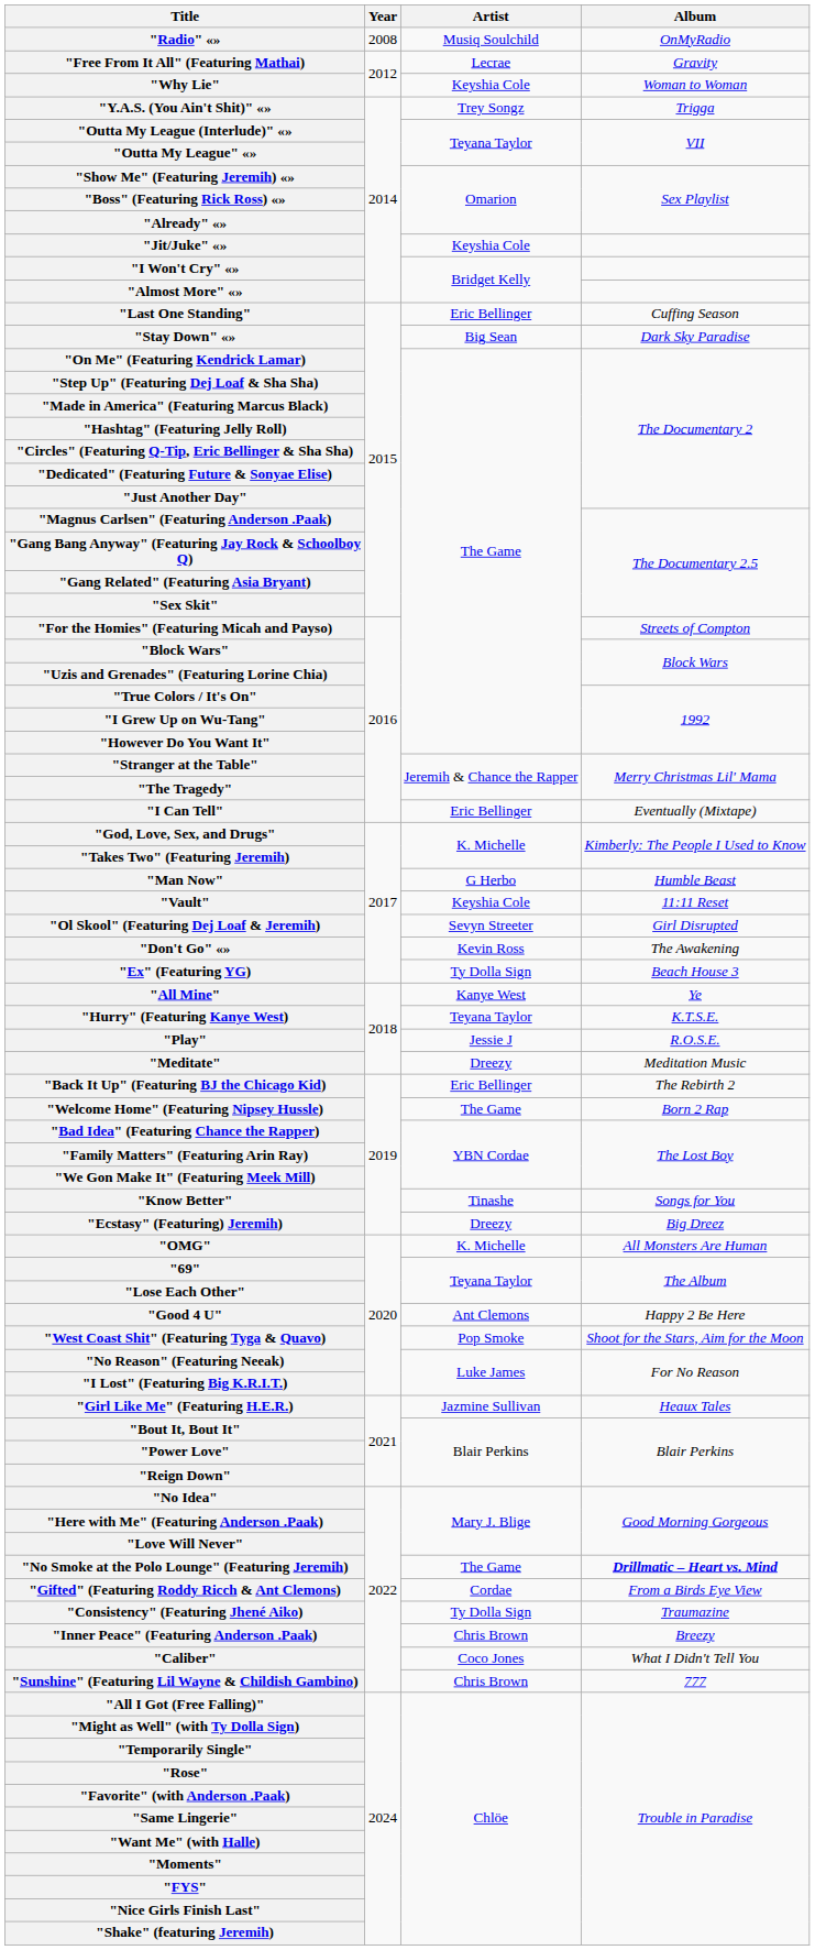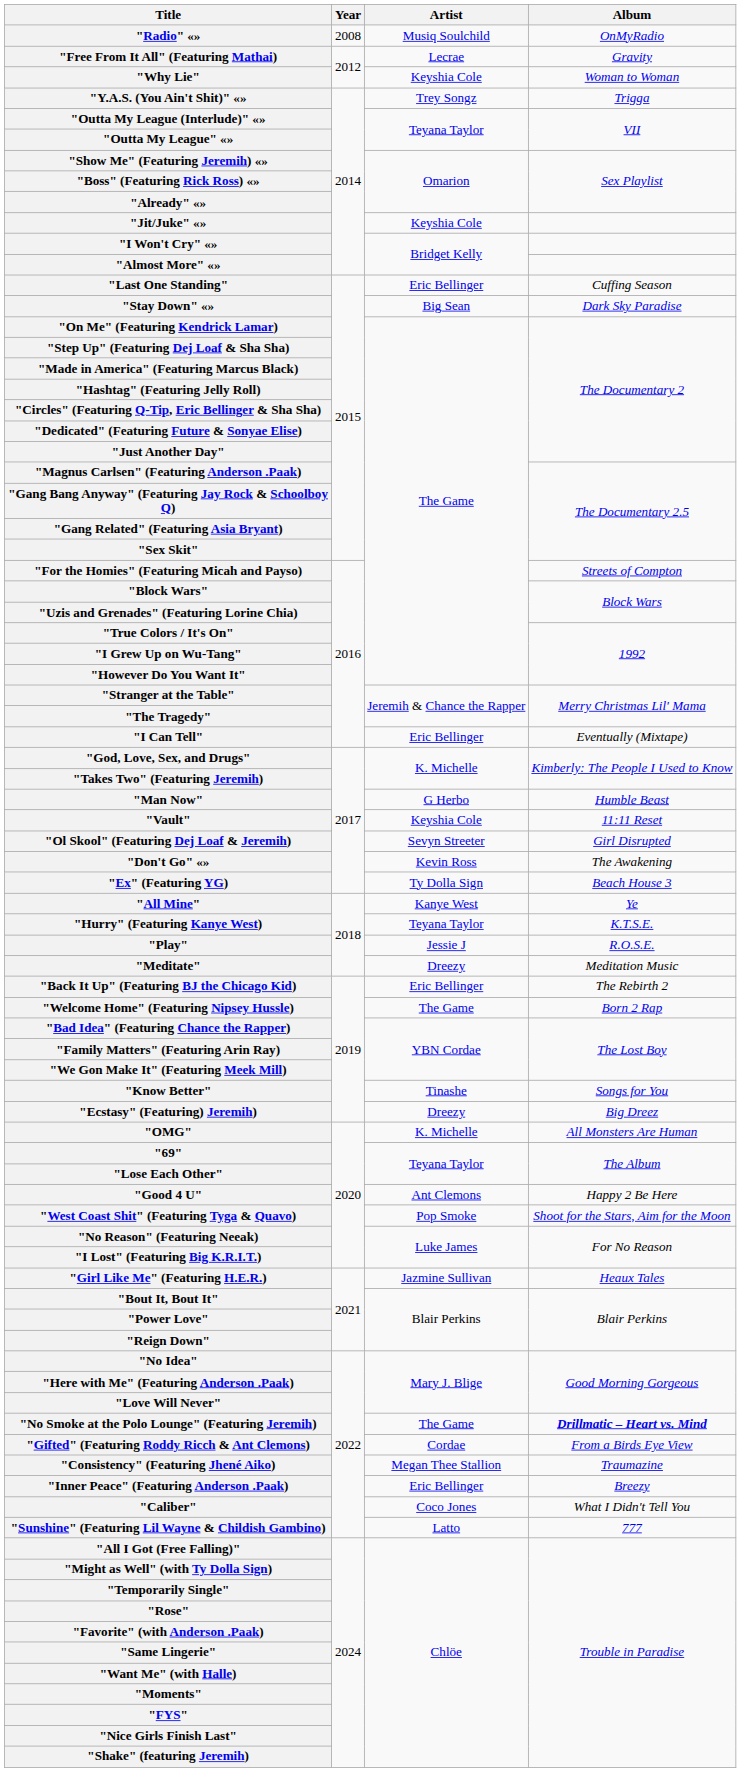 <table class="wikitable plainrowheaders" style="text-align:center;">
 <tr>
 <th scope="col" style="width:24.5em;">Title</th>
 <th scope="col">Year</th>
 <th scope="col">Artist</th>
 <th scope="col">Album</th>
 </tr>
 <tr>
 <th scope="row">"<a href='#'>Radio</a>" «»</th>
 <td>2008</td>
 <td><a href='#'>Musiq Soulchild</a></td>
 <td><em><a href='#'>OnMyRadio</a></em></td>
 </tr>
 <tr>
 <th scope="row">"Free From It All" (Featuring <a href='#'>Mathai</a>)</th>
 <td rowspan="2">2012</td>
 <td><a href='#'>Lecrae</a></td>
 <td><em><a href='#'>Gravity</a></em></td>
 </tr>
 <tr>
 <th scope="row">"Why Lie"</th>
 <td><a href='#'>Keyshia Cole</a></td>
 <td><em><a href='#'>Woman to Woman</a></em></td>
 </tr>
 <tr>
 <th scope="row">"Y.A.S. (You Ain't Shit)" «»</th>
 <td rowspan="9">2014</td>
 <td><a href='#'>Trey Songz</a></td>
 <td><em><a href='#'>Trigga</a></em></td>
 </tr>
 <tr>
 <th scope="row">"Outta My League (Interlude)" «»</th>
 <td rowspan="2"><a href='#'>Teyana Taylor</a></td>
 <td rowspan="2"><em><a href='#'>VII</a></em></td>
 </tr>
 <tr>
 <th scope="row">"Outta My League" «»</th>
 </tr>
 <tr>
 <th scope="row">"Show Me" (Featuring <a href='#'>Jeremih</a>) «»</th>
 <td rowspan="3"><a href='#'>Omarion</a></td>
 <td rowspan="3"><em><a href='#'>Sex Playlist</a></em></td>
 </tr>
 <tr>
 <th scope="row">"Boss" (Featuring <a href='#'>Rick Ross</a>) «»</th>
 </tr>
 <tr>
 <th scope="row">"Already" «»</th>
 </tr>
 <tr>
 <th scope="row">"Jit/Juke" «»</th>
 <td><a href='#'>Keyshia Cole</a></td>
 <td></td>
 </tr>
 <tr>
 <th scope="row">"I Won't Cry" «»</th>
 <td rowspan="2"><a href='#'>Bridget Kelly</a></td>
 <td></td>
 </tr>
 <tr>
 <th scope="row">"Almost More" «»</th>
 <td></td>
 </tr>
 <tr>
 <th scope="row">"Last One Standing"</th>
 <td rowspan="13">2015</td>
 <td><a href='#'>Eric Bellinger</a></td>
 <td><em>Cuffing Season</em></td>
 </tr>
 <tr>
 <th scope="row">"Stay Down" «»</th>
 <td><a href='#'>Big Sean</a></td>
 <td><em><a href='#'>Dark Sky Paradise</a></em></td>
 </tr>
 <tr>
 <th scope="row">"On Me" (Featuring <a href='#'>Kendrick Lamar</a>)</th>
 <td rowspan="17"><a href='#'>The Game</a></td>
 <td rowspan="7"><em><a href='#'>The Documentary 2</a></em></td>
 </tr>
 <tr>
 <th scope="row">"Step Up" (Featuring <a href='#'>Dej Loaf</a> & Sha Sha)</th>
 </tr>
 <tr>
 <th scope="row">"Made in America" (Featuring Marcus Black)</th>
 </tr>
 <tr>
 <th scope="row">"Hashtag" (Featuring Jelly Roll)</th>
 </tr>
 <tr>
 <th scope="row">"Circles" (Featuring <a href='#'>Q-Tip</a>, <a href='#'>Eric Bellinger</a> & Sha Sha)</th>
 </tr>
 <tr>
 <th scope="row">"Dedicated" (Featuring <a href='#'>Future</a> & <a href='#'>Sonyae Elise</a>)</th>
 </tr>
 <tr>
 <th scope="row">"Just Another Day"</th>
 </tr>
 <tr>
 <th scope="row">"Magnus Carlsen" (Featuring <a href='#'>Anderson .Paak</a>)</th>
 <td rowspan="4"><em><a href='#'>The Documentary 2.5</a></em></td>
 </tr>
 <tr>
 <th scope="row">"Gang Bang Anyway" (Featuring <a href='#'>Jay Rock</a> & <a href='#'>Schoolboy Q</a>)</th>
 </tr>
 <tr>
 <th scope="row">"Gang Related" (Featuring <a href='#'>Asia Bryant</a>)</th>
 </tr>
 <tr>
 <th scope="row">"Sex Skit"</th>
 </tr>
 <tr>
 <th scope="row">"For the Homies" (Featuring Micah and Payso)</th>
 <td rowspan="9">2016</td>
 <td><em><a href='#'>Streets of Compton</a></em></td>
 </tr>
 <tr>
 <th scope="row">"Block Wars"</th>
 <td rowspan="2"><em><a href='#'>Block Wars</a></em></td>
 </tr>
 <tr>
 <th scope="row">"Uzis and Grenades" (Featuring Lorine Chia)</th>
 </tr>
 <tr>
 <th scope="row">"True Colors / It's On"</th>
 <td rowspan="3"><em><a href='#'>1992</a></em></td>
 </tr>
 <tr>
 <th scope="row">"I Grew Up on Wu-Tang"</th>
 </tr>
 <tr>
 <th scope="row">"However Do You Want It"</th>
 </tr>
 <tr>
 <th scope="row">"Stranger at the Table"</th>
 <td rowspan="2"><a href='#'>Jeremih</a> & <a href='#'>Chance the Rapper</a></td>
 <td rowspan="2"><em><a href='#'>Merry Christmas Lil' Mama</a></em></td>
 </tr>
 <tr>
 <th scope="row">"The Tragedy"</th>
 </tr>
 <tr>
 <th scope="row">"I Can Tell"</th>
 <td><a href='#'>Eric Bellinger</a></td>
 <td><em>Eventually (Mixtape)</em></td>
 </tr>
 <tr>
 <th scope="row">"God, Love, Sex, and Drugs"</th>
 <td rowspan="7">2017</td>
 <td rowspan="2"><a href='#'>K. Michelle</a></td>
 <td rowspan="2"><em><a href='#'>Kimberly: The People I Used to Know</a></em></td>
 </tr>
 <tr>
 <th scope="row">"Takes Two" (Featuring <a href='#'>Jeremih</a>)</th>
 </tr>
 <tr>
 <th scope="row">"Man Now"</th>
 <td><a href='#'>G Herbo</a></td>
 <td><em><a href='#'>Humble Beast</a></em></td>
 </tr>
 <tr>
 <th scope="row">"Vault"</th>
 <td><a href='#'>Keyshia Cole</a></td>
 <td><em><a href='#'>11:11 Reset</a></em></td>
 </tr>
 <tr>
 <th scope="row">"Ol Skool" (Featuring <a href='#'>Dej Loaf</a> & <a href='#'>Jeremih</a>)</th>
 <td><a href='#'>Sevyn Streeter</a></td>
 <td><em><a href='#'>Girl Disrupted</a></em></td>
 </tr>
 <tr>
 <th scope="row">"Don't Go" «»</th>
 <td><a href='#'>Kevin Ross</a></td>
 <td><em>The Awakening</em></td>
 </tr>
 <tr>
 <th scope="row">"<a href='#'>Ex</a>" (Featuring <a href='#'>YG</a>)</th>
 <td><a href='#'>Ty Dolla Sign</a></td>
 <td><em><a href='#'>Beach House 3</a></em></td>
 </tr>
 <tr>
 <th scope="row">"<a href='#'>All Mine</a>"</th>
 <td rowspan="4">2018</td>
 <td><a href='#'>Kanye West</a></td>
 <td><em><a href='#'>Ye</a></em></td>
 </tr>
 <tr>
 <th scope="row">"Hurry" (Featuring <a href='#'>Kanye West</a>)</th>
 <td><a href='#'>Teyana Taylor</a></td>
 <td><em><a href='#'>K.T.S.E.</a></em></td>
 </tr>
 <tr>
 <th scope="row">"Play"</th>
 <td><a href='#'>Jessie J</a></td>
 <td><em><a href='#'>R.O.S.E.</a></em></td>
 </tr>
 <tr>
 <th scope="row">"Meditate"</th>
 <td><a href='#'>Dreezy</a></td>
 <td><em>Meditation Music</em></td>
 </tr>
 <tr>
 <th scope="row">"Back It Up" (Featuring <a href='#'>BJ the Chicago Kid</a>)</th>
 <td rowspan="7">2019</td>
 <td><a href='#'>Eric Bellinger</a></td>
 <td><em>The Rebirth 2</em></td>
 </tr>
 <tr>
 <th scope="row">"Welcome Home" (Featuring <a href='#'>Nipsey Hussle</a>)</th>
 <td><a href='#'>The Game</a></td>
 <td><em><a href='#'>Born 2 Rap</a></em></td>
 </tr>
 <tr>
 <th scope="row">"<a href='#'>Bad Idea</a>" (Featuring <a href='#'>Chance the Rapper</a>)</th>
 <td rowspan="3"><a href='#'>YBN Cordae</a></td>
 <td rowspan="3"><em><a href='#'>The Lost Boy</a></em></td>
 </tr>
 <tr>
 <th scope="row">"Family Matters" (Featuring Arin Ray)</th>
 </tr>
 <tr>
 <th scope="row">"We Gon Make It" (Featuring <a href='#'>Meek Mill</a>)</th>
 </tr>
 <tr>
 <th scope="row">"Know Better"</th>
 <td><a href='#'>Tinashe</a></td>
 <td><em><a href='#'>Songs for You</a></em></td>
 </tr>
 <tr>
 <th scope="row">"Ecstasy" (Featuring) <a href='#'>Jeremih</a>)</th>
 <td><a href='#'>Dreezy</a></td>
 <td><em><a href='#'>Big Dreez</a></em></td>
 </tr>
 <tr>
 <th scope="row">"OMG"</th>
 <td rowspan="7">2020</td>
 <td><a href='#'>K. Michelle</a></td>
 <td><em><a href='#'>All Monsters Are Human</a></em></td>
 </tr>
 <tr>
 <th scope="row">"69"</th>
 <td rowspan="2"><a href='#'>Teyana Taylor</a></td>
 <td rowspan="2"><em><a href='#'>The Album</a></em></td>
 </tr>
 <tr>
 <th scope="row">"Lose Each Other"</th>
 </tr>
 <tr>
 <th scope="row">"Good 4 U"</th>
 <td><a href='#'>Ant Clemons</a></td>
 <td><em>Happy 2 Be Here</em></td>
 </tr>
 <tr>
 <th scope="row">"<a href='#'>West Coast Shit</a>" (Featuring <a href='#'>Tyga</a> & <a href='#'>Quavo</a>)</th>
 <td><a href='#'>Pop Smoke</a></td>
 <td><em><a href='#'>Shoot for the Stars, Aim for the Moon</a></em></td>
 </tr>
 <tr>
 <th scope="row">"No Reason" (Featuring Neeak)</th>
 <td rowspan="2"><a href='#'>Luke James</a></td>
 <td rowspan="2"><em>For No Reason</em></td>
 </tr>
 <tr>
 <th scope="row">"I Lost" (Featuring <a href='#'>Big K.R.I.T.</a>)</th>
 </tr>
 <tr>
 <th scope="row">"<a href='#'>Girl Like Me</a>" (Featuring <a href='#'>H.E.R.</a>)</th>
 <td rowspan="4">2021</td>
 <td><a href='#'>Jazmine Sullivan</a></td>
 <td><em><a href='#'>Heaux Tales</a></em></td>
 </tr>
 <tr>
 <th scope="row">"Bout It, Bout It"</th>
 <td rowspan="3">Blair Perkins</td>
 <td rowspan="3"><em>Blair Perkins</em></td>
 </tr>
 <tr>
 <th scope="row">"Power Love"</th>
 </tr>
 <tr>
 <th scope="row">"Reign Down"</th>
 </tr>
 <tr>
 <th scope="row">"No Idea"</th>
 <td rowspan="9">2022</td>
 <td rowspan="3"><a href='#'>Mary J. Blige</a></td>
 <td rowspan="3"><em><a href='#'>Good Morning Gorgeous</a></em></td>
 </tr>
 <tr>
 <th scope="row">"Here with Me" (Featuring <a href='#'>Anderson .Paak</a>)</th>
 </tr>
 <tr>
 <th scope="row">"Love Will Never"</th>
 </tr>
 <tr>
 <th scope="row">"No Smoke at the Polo Lounge" (Featuring <a href='#'>Jeremih</a>)</th>
 <td><a href='#'>The Game</a></td>
 <td><strong><em><a href='#'>Drillmatic – Heart vs. Mind</a></em></strong></td>
 </tr>
 <tr>
 <th scope="row">"<a href='#'>Gifted</a>" (Featuring <a href='#'>Roddy Ricch</a> & <a href='#'>Ant Clemons</a>)</th>
 <td><a href='#'>Cordae</a></td>
 <td><em><a href='#'>From a Birds Eye View</a></em></td>
 </tr>
 <tr>
 <th scope="row">"Consistency" (Featuring <a href='#'>Jhené Aiko</a>)</th>
-<td><a href='#'>Ty Dolla Sign</a></td>
+<td><a href='#'>Megan Thee Stallion</a></td>
 <td><em><a href='#'>Traumazine</a></em></td>
 </tr>
 <tr>
 <th scope="row">"Inner Peace" (Featuring <a href='#'>Anderson .Paak</a>)</th>
-<td><a href='#'>Chris Brown</a></td>
+<td><a href='#'>Eric Bellinger</a></td>
 <td><em><a href='#'>Breezy</a></em></td>
 </tr>
 <tr>
 <th scope="row">"Caliber"</th>
 <td><a href='#'>Coco Jones</a></td>
 <td><em>What I Didn't Tell You</em></td>
 </tr>
 <tr>
 <th scope="row">"<a href='#'>Sunshine</a>" (Featuring <a href='#'>Lil Wayne</a> & <a href='#'>Childish Gambino</a>)</th>
-<td><a href='#'>Chris Brown</a></td>
+<td><a href='#'>Latto</a></td>
 <td><em><a href='#'>777</a></em></td>
 </tr>
 <tr>
 <th scope="row">"All I Got (Free Falling)"</th>
 <td rowspan="11">2024</td>
 <td rowspan="11"><a href='#'>Chlöe</a></td>
 <td rowspan="11"><em><a href='#'>Trouble in Paradise</a></em></td>
 </tr>
 <tr>
 <th scope="row">"Might as Well" (with <a href='#'>Ty Dolla Sign</a>)</th>
 </tr>
 <tr>
 <th scope="row">"Temporarily Single"</th>
 </tr>
 <tr>
 <th scope="row">"Rose"</th>
 </tr>
 <tr>
 <th scope="row">"Favorite" (with <a href='#'>Anderson .Paak</a>)</th>
 </tr>
 <tr>
 <th scope="row">"Same Lingerie"</th>
 </tr>
 <tr>
 <th scope="row">"Want Me" (with <a href='#'>Halle</a>)</th>
 </tr>
 <tr>
 <th scope="row">"Moments"</th>
 </tr>
 <tr>
 <th scope="row">"<a href='#'>FYS</a>"</th>
 </tr>
 <tr>
 <th scope="row">"Nice Girls Finish Last"</th>
 </tr>
 <tr>
 <th scope="row">"Shake" (featuring <a href='#'>Jeremih</a>)</th>
 </tr>
 </table>
